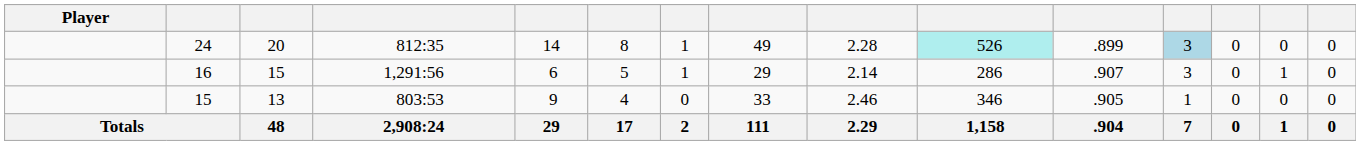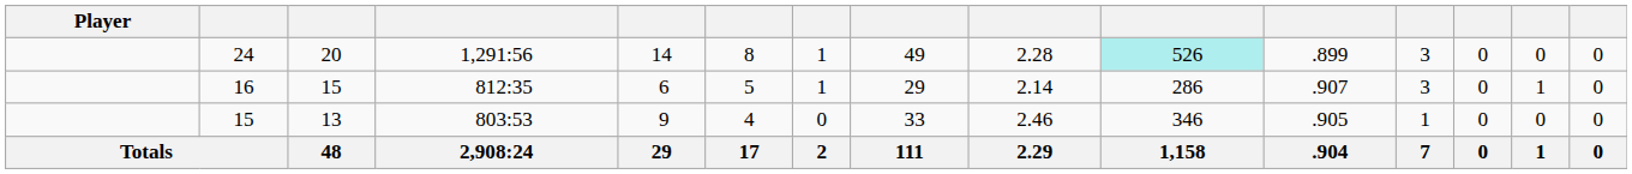 <table class="wikitable sortable" style="width:100%;">
 <tr style="text-align:center; background:#ddd;">
 <th>Player</th>
 <th></th>
 <th></th>
 <th></th>
 <th></th>
 <th></th>
 <th></th>
 <th></th>
 <th></th>
 <th></th>
 <th></th>
 <th></th>
 <th></th>
 <th></th>
 <th></th>
 </tr>
 <tr align=center>
 <td style=white-space:nowrap></td>
 <td>24</td>
 <td>20</td>
-<td>   812:35</td>
+<td>1,291:56</td>
 <td>14</td>
 <td>8</td>
 <td>1</td>
 <td>  49</td>
 <td>2.28</td>
 <td style="background: paleturquoise;">  526</td>
 <td>.899</td>
-<td style="background: lightblue;">3</td>
+<td>3</td>
 <td>0</td>
 <td>0</td>
 <td>0</td>
 </tr>
 <tr align=center>
 <td style=white-space:nowrap></td>
 <td>16</td>
 <td>15</td>
-<td>1,291:56</td>
+<td>   812:35</td>
 <td> 6</td>
 <td>5</td>
 <td>1</td>
 <td>  29</td>
 <td>2.14</td>
 <td>  286</td>
 <td>.907</td>
 <td>3</td>
 <td>0</td>
 <td>1</td>
 <td>0</td>
 </tr>
 <tr align=center>
 <td style=white-space:nowrap></td>
 <td>15</td>
 <td>13</td>
 <td>   803:53</td>
 <td> 9</td>
 <td>4</td>
 <td>0</td>
 <td>  33</td>
 <td>2.46</td>
 <td>  346</td>
 <td>.905</td>
 <td>1</td>
 <td>0</td>
 <td>0</td>
 <td>0</td>
 </tr>
 <tr class="unsortable">
 <th colspan=2>Totals</th>
 <th>48</th>
 <th>2,908:24</th>
 <th>29</th>
 <th>17</th>
 <th>2</th>
 <th>111</th>
 <th>2.29</th>
 <th>1,158</th>
 <th>.904</th>
 <th>7</th>
 <th>0</th>
 <th>1</th>
 <th>0</th>
 </tr>
 </table>
